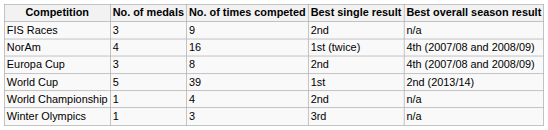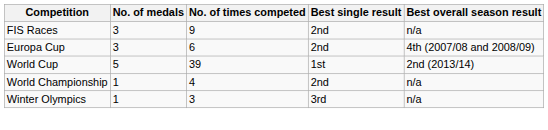 <table class="wikitable">
 <tr>
 <th>Competition</th>
 <th>No. of medals</th>
 <th>No. of times competed</th>
 <th>Best single result</th>
 <th>Best overall season result</th>
 </tr>
 <tr>
 <td>FIS Races</td>
 <td>3</td>
 <td>9</td>
 <td>2nd</td>
 <td>n/a</td>
 </tr>
 <tr>
-<td>NorAm</td>
-<td>4</td>
-<td>16</td>
-<td>1st (twice)</td>
-<td>4th (2007/08 and 2008/09)</td>
-</tr>
-<tr>
 <td>Europa Cup</td>
 <td>3</td>
-<td>8</td>
+<td>6</td>
 <td>2nd</td>
 <td>4th (2007/08 and 2008/09)</td>
 </tr>
 <tr>
 <td>World Cup</td>
 <td>5</td>
 <td>39</td>
 <td>1st</td>
 <td>2nd (2013/14)</td>
 </tr>
 <tr>
 <td>World Championship</td>
 <td>1</td>
 <td>4</td>
 <td>2nd</td>
 <td>n/a</td>
 </tr>
 <tr>
 <td>Winter Olympics</td>
 <td>1</td>
 <td>3</td>
 <td>3rd</td>
 <td>n/a</td>
 </tr>
 </table>
